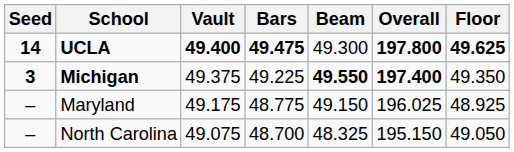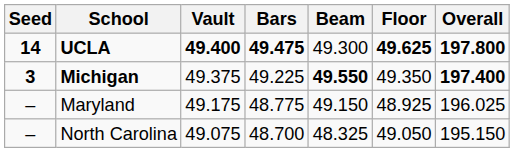 <table class="wikitable" style="white-space:nowrap; font-size:95%; text-align:center">
 <tr>
 <th>Seed</th>
 <th>School</th>
 <th>Vault</th>
 <th>Bars</th>
 <th>Beam</th>
+<th>Floor</th>
 <th>Overall</th>
-<th>Floor</th>
 </tr>
 <tr>
 <td><strong>14</strong></td>
 <td align=left><strong>UCLA</strong></td>
 <td><strong>49.400</strong></td>
 <td><strong>49.475</strong></td>
 <td>49.300</td>
+<td><strong>49.625</strong></td>
 <td><strong>197.800</strong></td>
-<td><strong>49.625</strong></td>
 </tr>
 <tr>
 <td><strong>3</strong></td>
 <td align=left><strong>Michigan</strong></td>
 <td>49.375</td>
 <td>49.225</td>
 <td><strong>49.550</strong></td>
+<td>49.350</td>
 <td><strong>197.400</strong></td>
-<td>49.350</td>
 </tr>
 <tr>
 <td>–</td>
 <td align=left>Maryland</td>
 <td>49.175</td>
 <td>48.775</td>
 <td>49.150</td>
+<td>48.925</td>
 <td>196.025</td>
-<td>48.925</td>
 </tr>
 <tr>
 <td>–</td>
 <td align=left>North Carolina</td>
 <td>49.075</td>
 <td>48.700</td>
 <td>48.325</td>
+<td>49.050</td>
 <td>195.150</td>
-<td>49.050</td>
 </tr>
 </table>
